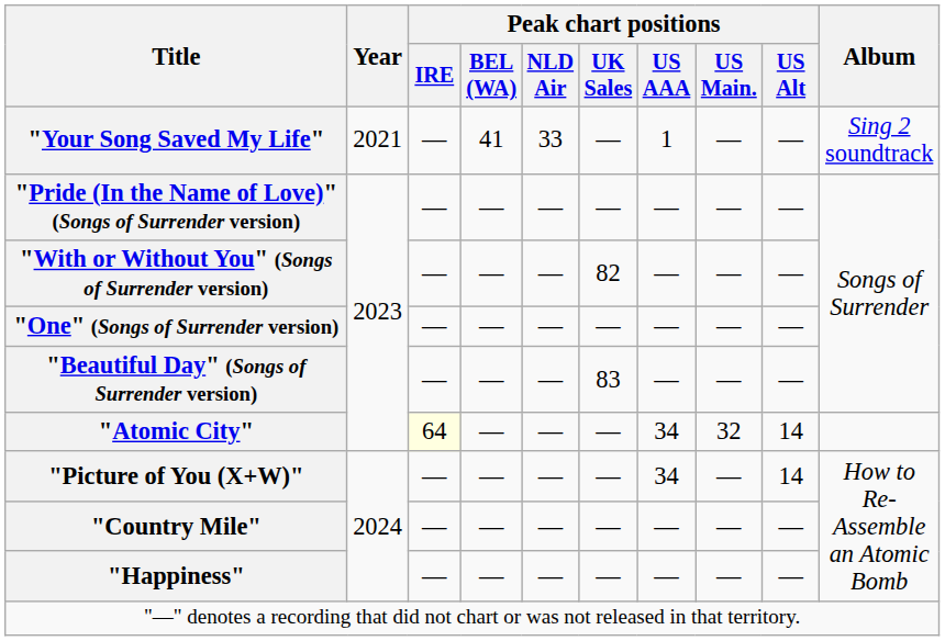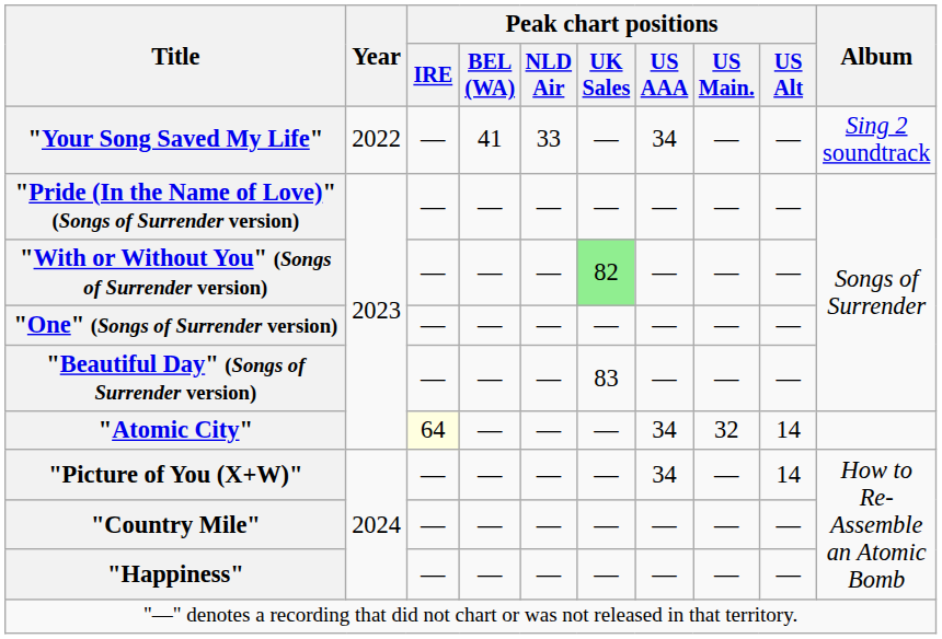 <table class="wikitable plainrowheaders" style="text-align:center;" border="1">
 <tr>
 <th scope="col" rowspan="2" style="width:22em;">Title</th>
 <th scope="col" rowspan="2">Year</th>
 <th scope="col" colspan="7">Peak chart positions</th>
 <th scope="col" rowspan="2">Album</th>
 </tr>
 <tr>
 <th scope="col" style="width:2.1em;font-size:90%;"><a href='#'>IRE</a><br></th>
 <th scope="col" style="width:2.1em;font-size:90%;"><a href='#'>BEL<br>(WA)</a><br></th>
 <th scope="col" style="width:2.1em;font-size:90%;"><a href='#'>NLD<br>Air</a><br></th>
 <th scope="col" style="width:2.1em;font-size:90%;"><a href='#'>UK<br>Sales</a><br></th>
 <th scope="col" style="width:2.1em;font-size:90%;"><a href='#'>US<br>AAA</a><br></th>
 <th scope="col" style="width:2.1em;font-size:90%;"><a href='#'>US<br>Main.</a><br></th>
 <th scope="col" style="width:3em;font-size:90%;"><a href='#'>US<br>Alt</a><br></th>
 </tr>
 <tr>
 <th scope="row">"<a href='#'>Your Song Saved My Life</a>"</th>
-<td>2021</td>
+<td>2022</td>
 <td>—</td>
 <td>41</td>
 <td>33</td>
 <td>—</td>
-<td>1</td>
+<td>34</td>
 <td>—</td>
 <td>—</td>
 <td><a href='#'><em>Sing 2</em> soundtrack</a></td>
 </tr>
 <tr>
 <th scope="row">"<a href='#'>Pride (In the Name of Love)</a>" <small>(<em>Songs of Surrender</em> version)</small></th>
 <td rowspan="5">2023</td>
 <td>—</td>
 <td>—</td>
 <td>—</td>
 <td>—</td>
 <td>—</td>
 <td>—</td>
 <td>—</td>
 <td rowspan="4"><em>Songs of Surrender</em></td>
 </tr>
 <tr>
 <th scope="row">"<a href='#'>With or Without You</a>" <small>(<em>Songs of Surrender</em> version)</small></th>
 <td>—</td>
 <td>—</td>
 <td>—</td>
-<td>82</td>
+<td style="background: lightgreen;">82</td>
 <td>—</td>
 <td>—</td>
 <td>—</td>
 </tr>
 <tr>
 <th scope="row">"<a href='#'>One</a>" <small>(<em>Songs of Surrender</em> version)</small></th>
 <td>—</td>
 <td>—</td>
 <td>—</td>
 <td>—</td>
 <td>—</td>
 <td>—</td>
 <td>—</td>
 </tr>
 <tr>
 <th scope="row">"<a href='#'>Beautiful Day</a>" <small>(<em>Songs of Surrender</em> version)</small></th>
 <td>—</td>
 <td>—</td>
 <td>—</td>
 <td>83</td>
 <td>—</td>
 <td>—</td>
 <td>—</td>
 </tr>
 <tr>
 <th scope="row">"<a href='#'>Atomic City</a>"</th>
 <td style="background: lightyellow;">64</td>
 <td>—</td>
 <td>—</td>
 <td>—</td>
 <td>34</td>
 <td>32</td>
 <td>14</td>
 <td></td>
 </tr>
 <tr>
 <th scope="row">"Picture of You (X+W)"</th>
 <td rowspan="3">2024</td>
 <td>—</td>
 <td>—</td>
 <td>—</td>
 <td>—</td>
 <td>34</td>
 <td>—</td>
 <td>14</td>
 <td rowspan="3"><em>How to Re-Assemble an Atomic Bomb</em></td>
 </tr>
 <tr>
 <th scope="row">"Country Mile"</th>
 <td>—</td>
 <td>—</td>
 <td>—</td>
 <td>—</td>
 <td>—</td>
 <td>—</td>
 <td>—</td>
 </tr>
 <tr>
 <th scope="row">"Happiness"</th>
 <td>—</td>
 <td>—</td>
 <td>—</td>
 <td>—</td>
 <td>—</td>
 <td>—</td>
 <td>—</td>
 </tr>
 <tr>
 <td colspan="10" style="font-size:85%">"—" denotes a recording that did not chart or was not released in that territory.</td>
 </tr>
 </table>
